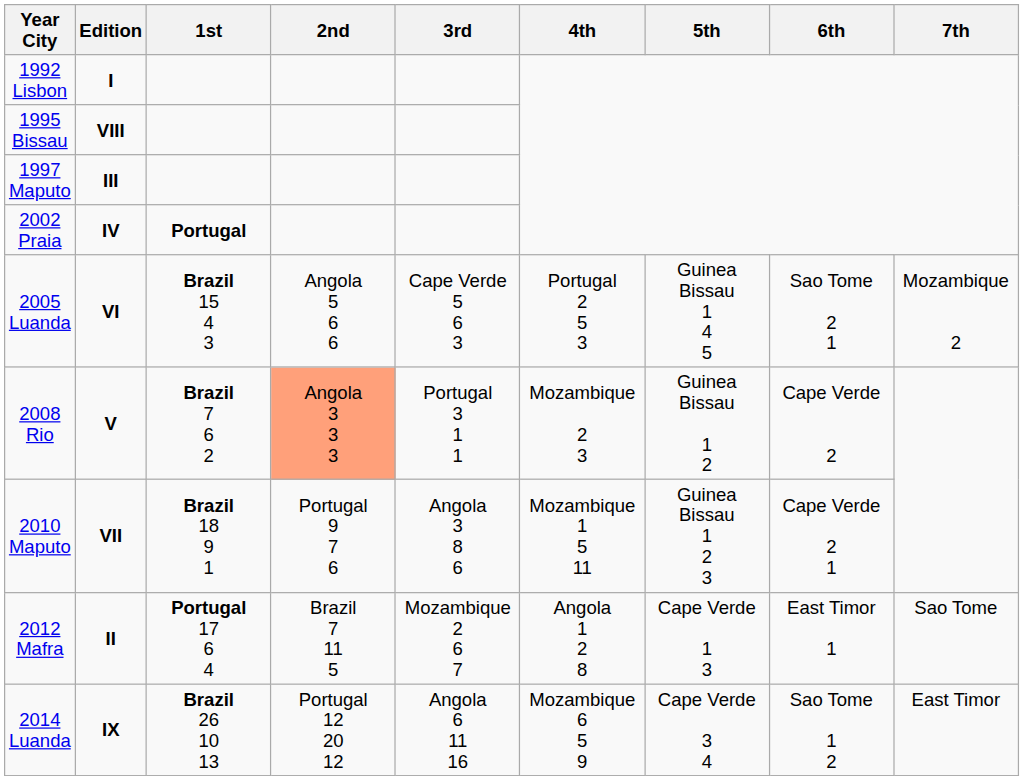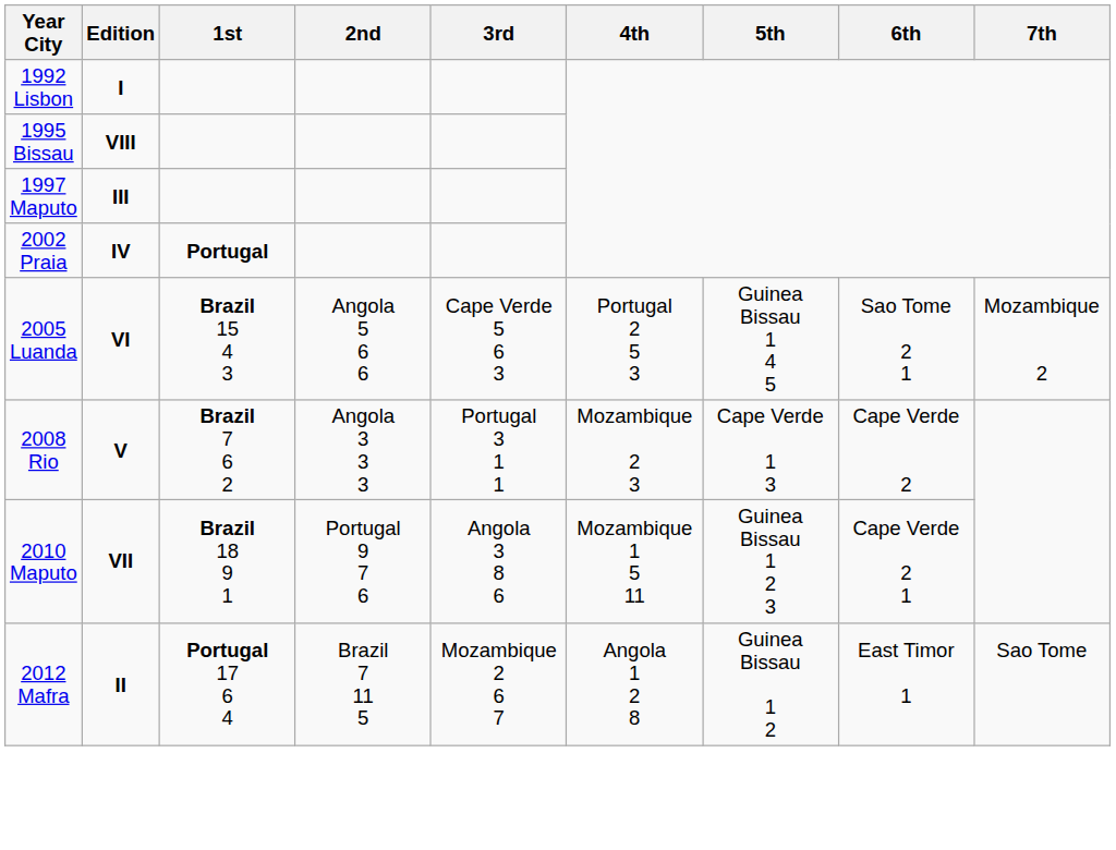 <table class="wikitable" style="font-size:95%;">
 <tr>
 <th width=25px>Year<br>City</th>
 <th width=25px>Edition</th>
 <th width=95px>1st</th>
 <th width=95px>2nd</th>
 <th width=95px>3rd</th>
 <th width=95px>4th</th>
 <th width=95px>5th</th>
 <th width=95px>6th</th>
 <th width=95px>7th</th>
 </tr>
 <tr>
 <td align=center><a href='#'>1992</a><br><a href='#'>Lisbon</a></td>
 <td align=center><strong>I</strong></td>
 <td></td>
 <td></td>
 <td></td>
 </tr>
 <tr>
 <td align=center><a href='#'>1995</a><br><a href='#'>Bissau</a></td>
 <td align=center><strong>VIII</strong></td>
 <td></td>
 <td></td>
 <td></td>
 </tr>
 <tr>
 <td align=center><a href='#'>1997</a><br><a href='#'>Maputo</a></td>
 <td align=center><strong>III</strong></td>
 <td></td>
 <td></td>
 <td></td>
 </tr>
 <tr>
 <td align=center><a href='#'>2002</a><br><a href='#'>Praia</a></td>
 <td align=center><strong>IV</strong></td>
 <td align=center><strong>Portugal</strong></td>
 <td></td>
 <td></td>
 </tr>
 <tr>
 <td align=center><a href='#'>2005</a><br><a href='#'>Luanda</a></td>
 <td align=center><strong>VI</strong></td>
 <td align=center><strong>Brazil</strong><br> 15<br> 4<br> 3</td>
 <td align=center>Angola<br> 5<br> 6<br> 6</td>
 <td align=center>Cape Verde<br> 5<br> 6<br> 3</td>
 <td align=center>Portugal<br> 2<br> 5<br> 3</td>
 <td align=center>Guinea Bissau<br> 1<br> 4<br> 5</td>
 <td align=center>Sao Tome<br><br> 2<br> 1</td>
 <td align=center>Mozambique<br><br><br> 2</td>
 </tr>
 <tr>
 <td align=center><a href='#'>2008</a><br><a href='#'>Rio</a></td>
 <td align=center><strong>V</strong></td>
 <td align=center><strong>Brazil</strong><br> 7<br> 6<br> 2</td>
-<td align=center style="background: lightsalmon;">Angola<br> 3<br> 3<br> 3</td>
+<td align=center>Angola<br> 3<br> 3<br> 3</td>
 <td align=center>Portugal<br> 3<br> 1<br> 1</td>
 <td align=center>Mozambique<br><br> 2<br> 3</td>
-<td align=center>Guinea Bissau<br><br> 1<br> 2</td>
+<td align=center>Cape Verde<br><br> 1<br> 3</td>
 <td align=center>Cape Verde<br><br><br> 2</td>
 </tr>
 <tr>
 <td align=center><a href='#'>2010</a><br><a href='#'>Maputo</a></td>
 <td align=center><strong>VII</strong></td>
 <td align=center><strong>Brazil</strong><br> 18<br> 9<br> 1</td>
 <td align=center>Portugal<br> 9<br> 7<br> 6</td>
 <td align=center>Angola<br> 3<br> 8<br> 6</td>
 <td align=center>Mozambique<br> 1<br> 5<br> 11</td>
 <td align=center>Guinea Bissau<br> 1<br> 2<br> 3</td>
 <td align=center>Cape Verde<br><br> 2<br> 1</td>
 </tr>
 <tr>
 <td align=center><a href='#'>2012</a><br><a href='#'>Mafra</a></td>
 <td align=center><strong>II</strong></td>
 <td align=center><strong>Portugal</strong><br> 17<br> 6<br> 4</td>
 <td align=center>Brazil<br> 7<br> 11<br> 5</td>
 <td align=center>Mozambique<br> 2<br> 6<br> 7</td>
 <td align=center>Angola<br> 1<br> 2<br> 8</td>
-<td align=center>Cape Verde<br><br> 1<br> 3</td>
+<td align=center>Guinea Bissau<br><br> 1<br> 2</td>
 <td align=center>East Timor<br><br> 1<br><br></td>
 <td align=center>Sao Tome<br><br><br><br></td>
 </tr>
-<tr>
-<td align=center><a href='#'>2014</a><br><a href='#'>Luanda</a></td>
-<td align=center><strong>IX</strong></td>
-<td align=center><strong>Brazil</strong><br> 26<br> 10<br> 13</td>
-<td align=center>Portugal<br> 12<br> 20<br> 12</td>
-<td align=center>Angola<br> 6<br> 11<br> 16</td>
-<td align=center>Mozambique<br> 6<br> 5<br> 9</td>
-<td align=center>Cape Verde<br><br> 3<br> 4</td>
-<td align=center>Sao Tome<br><br> 1<br> 2</td>
-<td align=center>East Timor<br><br><br><br></td>
-</tr>
 </table>
